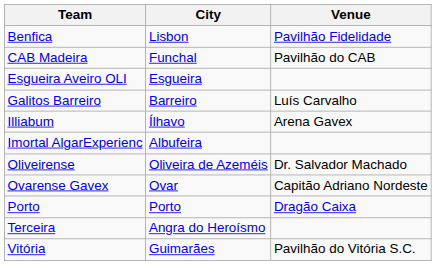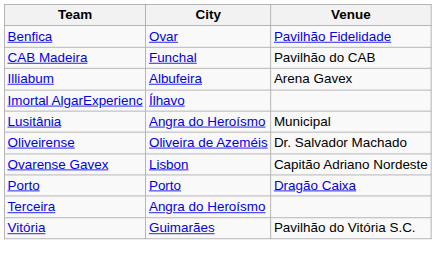 <table class="wikitable sortable">
 <tr>
 <th>Team</th>
 <th>City</th>
 <th>Venue</th>
 </tr>
 <tr>
 <td><a href='#'>Benfica</a></td>
-<td><a href='#'>Lisbon</a></td>
+<td><a href='#'>Ovar</a></td>
 <td><a href='#'>Pavilhão Fidelidade</a></td>
 </tr>
 <tr>
 <td><a href='#'>CAB Madeira</a></td>
 <td><a href='#'>Funchal</a></td>
 <td>Pavilhão do CAB</td>
 </tr>
 <tr>
-<td><a href='#'>Esgueira Aveiro OLI</a></td>
-<td><a href='#'>Esgueira</a></td>
-<td></td>
-</tr>
-<tr>
-<td><a href='#'>Galitos Barreiro</a></td>
-<td><a href='#'>Barreiro</a></td>
-<td>Luís Carvalho</td>
-</tr>
-<tr>
 <td><a href='#'>Illiabum</a></td>
-<td><a href='#'>Ílhavo</a></td>
+<td><a href='#'>Albufeira</a></td>
 <td>Arena Gavex</td>
 </tr>
 <tr>
 <td><a href='#'>Imortal AlgarExperienc</a></td>
-<td><a href='#'>Albufeira</a></td>
+<td><a href='#'>Ílhavo</a></td>
 <td></td>
+</tr>
+<tr>
+<td><a href='#'>Lusitânia</a></td>
+<td><a href='#'>Angra do Heroísmo</a></td>
+<td>Municipal</td>
 </tr>
 <tr>
 <td><a href='#'>Oliveirense</a></td>
 <td><a href='#'>Oliveira de Azeméis</a></td>
 <td>Dr. Salvador Machado</td>
 </tr>
 <tr>
 <td><a href='#'>Ovarense Gavex</a></td>
-<td><a href='#'>Ovar</a></td>
+<td><a href='#'>Lisbon</a></td>
 <td>Capitão Adriano Nordeste</td>
 </tr>
 <tr>
 <td><a href='#'>Porto</a></td>
 <td><a href='#'>Porto</a></td>
 <td><a href='#'>Dragão Caixa</a></td>
 </tr>
 <tr>
 <td><a href='#'>Terceira</a></td>
 <td><a href='#'>Angra do Heroísmo</a></td>
 <td></td>
 </tr>
 <tr>
 <td><a href='#'>Vitória</a></td>
 <td><a href='#'>Guimarães</a></td>
 <td>Pavilhão do Vitória S.C.</td>
 </tr>
 </table>
